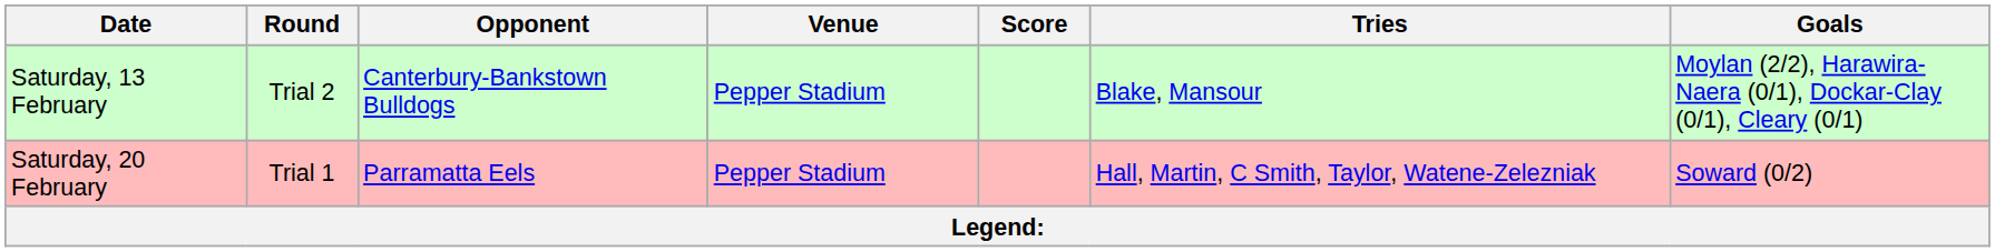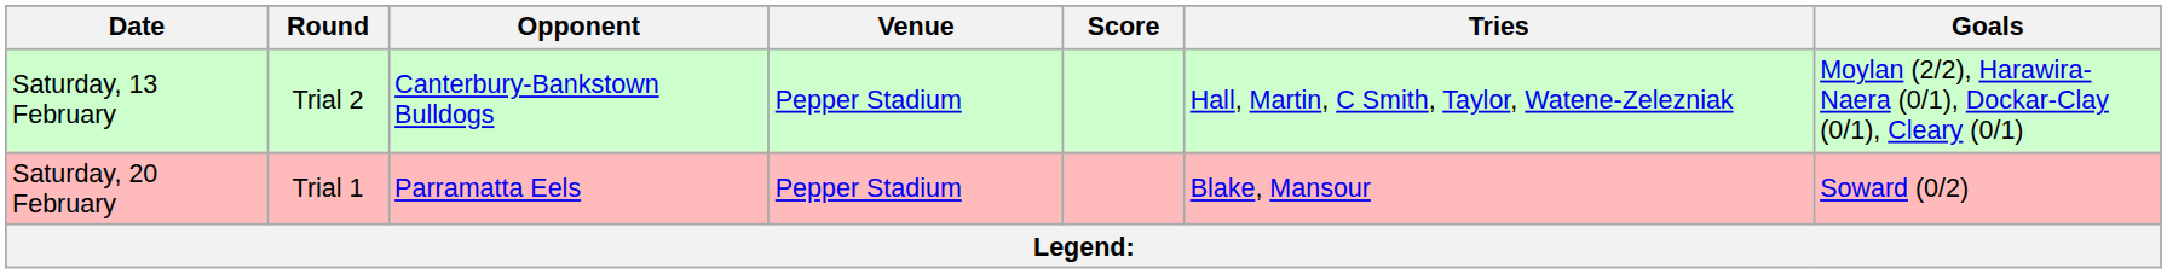 <table style="font-size:75%;" class="wikitable">
 <tr>
 <th width="115">Date</th>
 <th width="50">Round</th>
 <th width="170">Opponent</th>
 <th width="130">Venue</th>
 <th width="50">Score</th>
 <th width="285">Tries</th>
 <th width="155">Goals</th>
 </tr>
 <tr bgcolor="#CCFFCC">
 <td>Saturday, 13 February</td>
 <td style="text-align:center;">Trial 2</td>
 <td> <a href='#'>Canterbury-Bankstown Bulldogs</a></td>
 <td><a href='#'>Pepper Stadium</a></td>
 <td style="text-align:center;"></td>
-<td><a href='#'>Blake</a>, <a href='#'>Mansour</a></td>
+<td><a href='#'>Hall</a>, <a href='#'>Martin</a>, <a href='#'>C Smith</a>, <a href='#'>Taylor</a>, <a href='#'>Watene-Zelezniak</a></td>
 <td><a href='#'>Moylan</a> (2/2), <a href='#'>Harawira-Naera</a> (0/1), <a href='#'>Dockar-Clay</a> (0/1), <a href='#'>Cleary</a> (0/1)</td>
 </tr>
 <tr bgcolor="#FFBBBB">
 <td>Saturday, 20 February</td>
 <td style="text-align:center;">Trial 1</td>
 <td> <a href='#'>Parramatta Eels</a></td>
 <td><a href='#'>Pepper Stadium</a></td>
 <td style="text-align:center;"></td>
-<td><a href='#'>Hall</a>, <a href='#'>Martin</a>, <a href='#'>C Smith</a>, <a href='#'>Taylor</a>, <a href='#'>Watene-Zelezniak</a></td>
+<td><a href='#'>Blake</a>, <a href='#'>Mansour</a></td>
 <td><a href='#'>Soward</a> (0/2)</td>
 </tr>
 <tr>
 <th colspan="7"><strong>Legend</strong>:    </th>
 </tr>
 </table>
